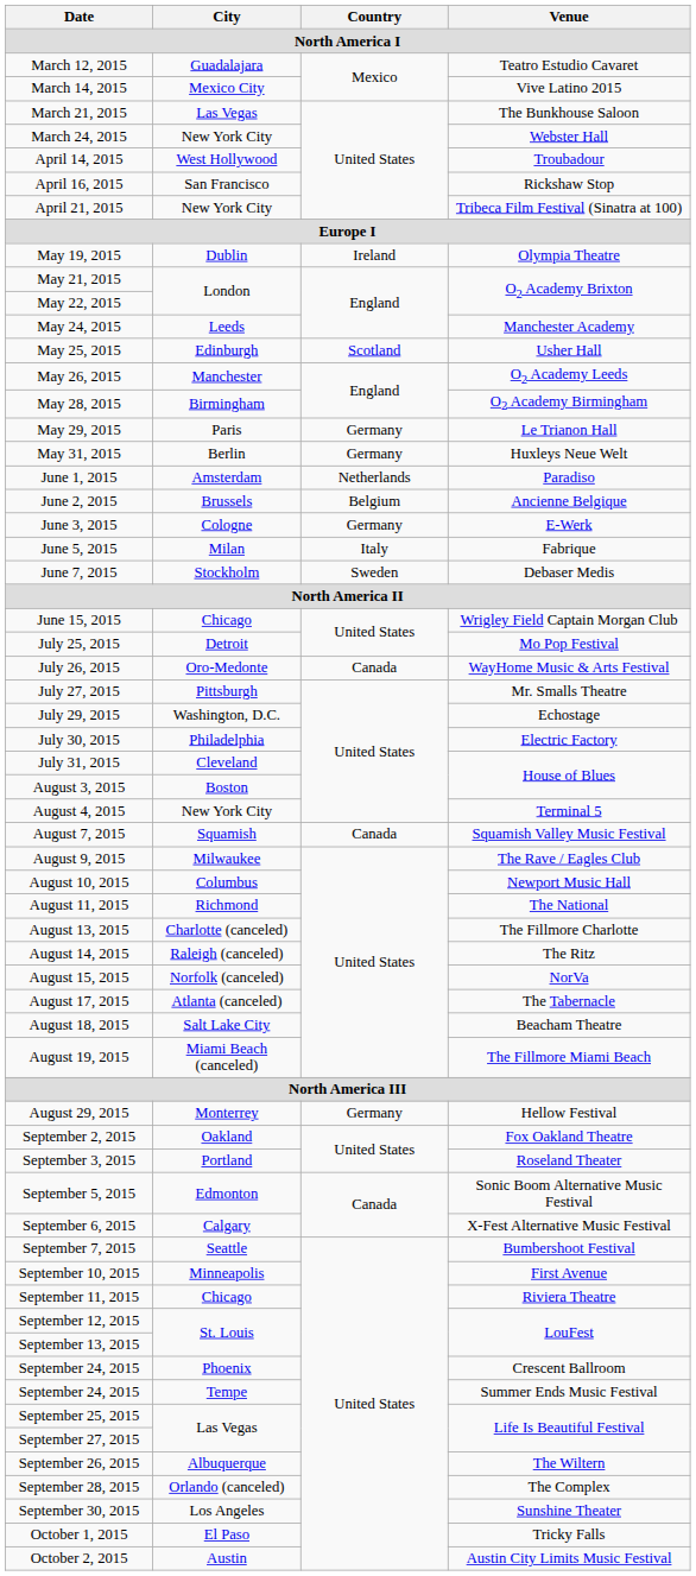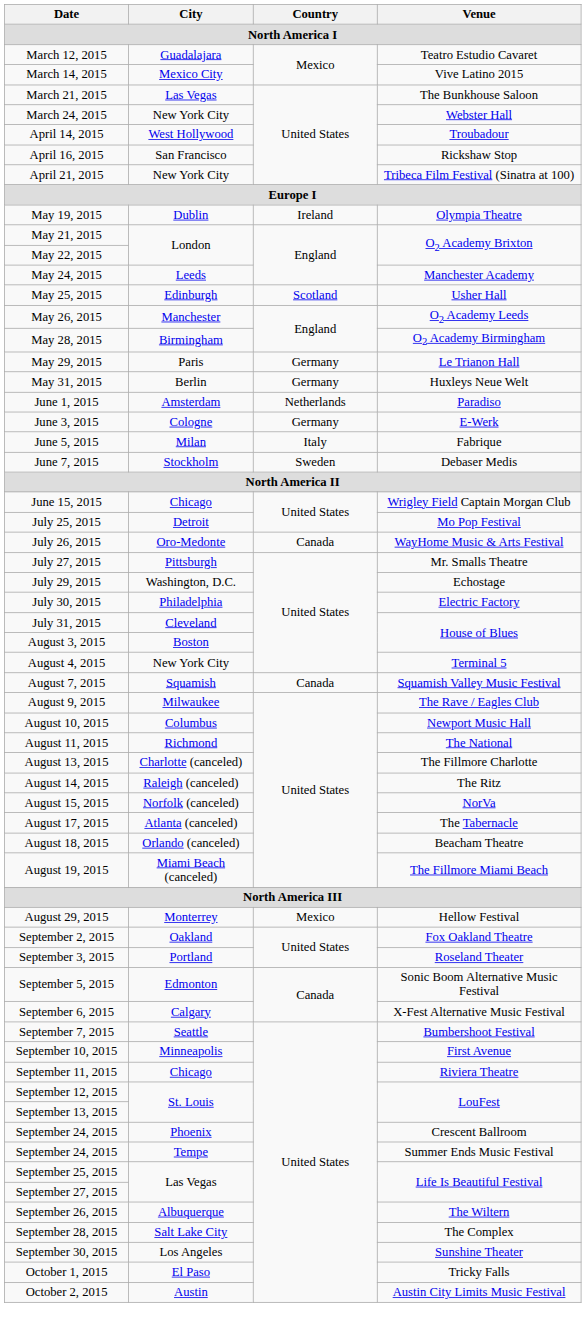 <table class="wikitable" style="text-align:center;">
 <tr>
 <th width="150">Date</th>
 <th width="150">City</th>
 <th width="150">Country</th>
 <th width="250">Venue</th>
 </tr>
 <tr bgcolor="#DDDDDD">
 <td colspan=4><strong>North America I</strong></td>
 </tr>
 <tr>
 <td>March 12, 2015</td>
 <td><a href='#'>Guadalajara</a></td>
 <td rowspan="2">Mexico</td>
 <td>Teatro Estudio Cavaret</td>
 </tr>
 <tr>
 <td>March 14, 2015</td>
 <td><a href='#'>Mexico City</a></td>
 <td>Vive Latino 2015</td>
 </tr>
 <tr>
 <td>March 21, 2015</td>
 <td><a href='#'>Las Vegas</a></td>
 <td rowspan="5">United States</td>
 <td>The Bunkhouse Saloon</td>
 </tr>
 <tr>
 <td>March 24, 2015</td>
 <td>New York City</td>
 <td><a href='#'>Webster Hall</a></td>
 </tr>
 <tr>
 <td>April 14, 2015</td>
 <td><a href='#'>West Hollywood</a></td>
 <td><a href='#'>Troubadour</a></td>
 </tr>
 <tr>
 <td>April 16, 2015</td>
 <td>San Francisco</td>
 <td>Rickshaw Stop</td>
 </tr>
 <tr>
 <td>April 21, 2015</td>
 <td>New York City</td>
 <td><a href='#'>Tribeca Film Festival</a> (Sinatra at 100)</td>
 </tr>
 <tr bgcolor="#DDDDDD">
 <td colspan=4><strong>Europe I</strong></td>
 </tr>
 <tr>
 <td>May 19, 2015</td>
 <td><a href='#'>Dublin</a></td>
 <td>Ireland</td>
 <td><a href='#'>Olympia Theatre</a></td>
 </tr>
 <tr>
 <td>May 21, 2015</td>
 <td rowspan="2">London</td>
 <td rowspan="3">England</td>
 <td rowspan="2"><a href='#'>O<sub>2</sub> Academy Brixton</a></td>
 </tr>
 <tr>
 <td>May 22, 2015 </td>
 </tr>
 <tr>
 <td>May 24, 2015</td>
 <td><a href='#'>Leeds</a></td>
 <td><a href='#'>Manchester Academy</a></td>
 </tr>
 <tr>
 <td>May 25, 2015</td>
 <td><a href='#'>Edinburgh</a></td>
 <td><a href='#'>Scotland</a></td>
 <td><a href='#'>Usher Hall</a></td>
 </tr>
 <tr>
 <td>May 26, 2015</td>
 <td><a href='#'>Manchester</a></td>
 <td rowspan="2">England</td>
 <td><a href='#'>O<sub>2</sub> Academy Leeds</a></td>
 </tr>
 <tr>
 <td>May 28, 2015</td>
 <td><a href='#'>Birmingham</a></td>
 <td><a href='#'>O<sub>2</sub> Academy Birmingham</a></td>
 </tr>
 <tr>
 <td>May 29, 2015</td>
 <td>Paris</td>
 <td>Germany</td>
 <td><a href='#'>Le Trianon Hall</a></td>
 </tr>
 <tr>
 <td>May 31, 2015</td>
 <td>Berlin</td>
 <td>Germany</td>
 <td>Huxleys Neue Welt</td>
 </tr>
 <tr>
 <td>June 1, 2015</td>
 <td><a href='#'>Amsterdam</a></td>
 <td>Netherlands</td>
 <td><a href='#'>Paradiso</a></td>
-</tr>
-<tr>
-<td>June 2, 2015</td>
-<td><a href='#'>Brussels</a></td>
-<td>Belgium</td>
-<td><a href='#'>Ancienne Belgique</a></td>
 </tr>
 <tr>
 <td>June 3, 2015</td>
 <td><a href='#'>Cologne</a></td>
 <td>Germany</td>
 <td><a href='#'>E-Werk</a></td>
 </tr>
 <tr>
 <td>June 5, 2015</td>
 <td><a href='#'>Milan</a></td>
 <td>Italy</td>
 <td>Fabrique</td>
 </tr>
 <tr>
 <td>June 7, 2015</td>
 <td><a href='#'>Stockholm</a></td>
 <td>Sweden</td>
 <td>Debaser Medis</td>
 </tr>
 <tr bgcolor="#DDDDDD">
 <td colspan=4><strong>North America II</strong></td>
 </tr>
 <tr>
 <td>June 15, 2015</td>
 <td><a href='#'>Chicago</a></td>
 <td rowspan="2">United States</td>
 <td><a href='#'>Wrigley Field</a> Captain Morgan Club</td>
 </tr>
 <tr>
 <td>July 25, 2015</td>
 <td><a href='#'>Detroit</a></td>
 <td><a href='#'>Mo Pop Festival</a></td>
 </tr>
 <tr>
 <td>July 26, 2015</td>
 <td><a href='#'>Oro-Medonte</a></td>
 <td>Canada</td>
 <td><a href='#'>WayHome Music & Arts Festival</a></td>
 </tr>
 <tr>
 <td>July 27, 2015</td>
 <td><a href='#'>Pittsburgh</a></td>
 <td rowspan="6">United States</td>
 <td>Mr. Smalls Theatre</td>
 </tr>
 <tr>
 <td>July 29, 2015</td>
 <td>Washington, D.C.</td>
 <td>Echostage</td>
 </tr>
 <tr>
 <td>July 30, 2015</td>
 <td><a href='#'>Philadelphia</a></td>
 <td><a href='#'>Electric Factory</a></td>
 </tr>
 <tr>
 <td>July 31, 2015</td>
 <td><a href='#'>Cleveland</a></td>
 <td rowspan="2"><a href='#'>House of Blues</a></td>
 </tr>
 <tr>
 <td>August 3, 2015</td>
 <td><a href='#'>Boston</a></td>
 </tr>
 <tr>
 <td>August 4, 2015</td>
 <td>New York City</td>
 <td><a href='#'>Terminal 5</a></td>
 </tr>
 <tr>
 <td>August 7, 2015</td>
 <td><a href='#'>Squamish</a></td>
 <td>Canada</td>
 <td><a href='#'>Squamish Valley Music Festival</a></td>
 </tr>
 <tr>
 <td>August 9, 2015</td>
 <td><a href='#'>Milwaukee</a></td>
 <td rowspan="9">United States</td>
 <td><a href='#'>The Rave / Eagles Club</a></td>
 </tr>
 <tr>
 <td>August 10, 2015</td>
 <td><a href='#'>Columbus</a></td>
 <td><a href='#'>Newport Music Hall</a></td>
 </tr>
 <tr>
 <td>August 11, 2015</td>
 <td><a href='#'>Richmond</a></td>
 <td><a href='#'>The National</a></td>
 </tr>
 <tr>
 <td>August 13, 2015</td>
 <td><a href='#'>Charlotte</a> (canceled)</td>
 <td>The Fillmore Charlotte</td>
 </tr>
 <tr>
 <td>August 14, 2015</td>
 <td><a href='#'>Raleigh</a> (canceled)</td>
 <td>The Ritz</td>
 </tr>
 <tr>
 <td>August 15, 2015</td>
 <td><a href='#'>Norfolk</a> (canceled)</td>
 <td><a href='#'>NorVa</a></td>
 </tr>
 <tr>
 <td>August 17, 2015</td>
 <td><a href='#'>Atlanta</a> (canceled)</td>
 <td>The <a href='#'>Tabernacle</a></td>
 </tr>
 <tr>
 <td>August 18, 2015</td>
-<td><a href='#'>Salt Lake City</a></td>
+<td><a href='#'>Orlando</a> (canceled)</td>
 <td>Beacham Theatre</td>
 </tr>
 <tr>
 <td>August 19, 2015</td>
 <td><a href='#'>Miami Beach</a> (canceled)</td>
 <td><a href='#'>The Fillmore Miami Beach</a></td>
 </tr>
 <tr bgcolor="#DDDDDD">
 <td colspan=4 align=center><strong>North America III</strong></td>
 </tr>
 <tr>
 <td>August 29, 2015</td>
 <td><a href='#'>Monterrey</a></td>
-<td>Germany</td>
+<td>Mexico</td>
 <td>Hellow Festival</td>
 </tr>
 <tr>
 <td>September 2, 2015</td>
 <td><a href='#'>Oakland</a></td>
 <td rowspan="2">United States</td>
 <td><a href='#'>Fox Oakland Theatre</a></td>
 </tr>
 <tr>
 <td>September 3, 2015</td>
 <td><a href='#'>Portland</a></td>
 <td><a href='#'>Roseland Theater</a></td>
 </tr>
 <tr>
 <td>September 5, 2015</td>
 <td><a href='#'>Edmonton</a></td>
 <td rowspan="2">Canada</td>
 <td>Sonic Boom Alternative Music Festival</td>
 </tr>
 <tr>
 <td>September 6, 2015</td>
 <td><a href='#'>Calgary</a></td>
 <td>X-Fest Alternative Music Festival</td>
 </tr>
 <tr>
 <td>September 7, 2015</td>
 <td><a href='#'>Seattle</a></td>
 <td rowspan="14">United States</td>
 <td><a href='#'>Bumbershoot Festival</a></td>
 </tr>
 <tr>
 <td>September 10, 2015</td>
 <td><a href='#'>Minneapolis</a></td>
 <td><a href='#'>First Avenue</a></td>
 </tr>
 <tr>
 <td>September 11, 2015</td>
 <td><a href='#'>Chicago</a></td>
 <td><a href='#'>Riviera Theatre</a></td>
 </tr>
 <tr>
 <td>September 12, 2015</td>
 <td rowspan="2"><a href='#'>St. Louis</a></td>
 <td rowspan="2"><a href='#'>LouFest</a></td>
 </tr>
 <tr>
 <td>September 13, 2015</td>
 </tr>
 <tr>
 <td>September 24, 2015</td>
 <td><a href='#'>Phoenix</a></td>
 <td>Crescent Ballroom</td>
 </tr>
 <tr>
 <td>September 24, 2015</td>
 <td><a href='#'>Tempe</a></td>
 <td>Summer Ends Music Festival</td>
 </tr>
 <tr>
 <td>September 25, 2015</td>
 <td rowspan="2">Las Vegas</td>
 <td rowspan="2"><a href='#'>Life Is Beautiful Festival</a></td>
 </tr>
 <tr>
 <td>September 27, 2015</td>
 </tr>
 <tr>
 <td>September 26, 2015</td>
 <td><a href='#'>Albuquerque</a></td>
 <td><a href='#'>The Wiltern</a></td>
 </tr>
 <tr>
 <td>September 28, 2015</td>
-<td><a href='#'>Orlando</a> (canceled)</td>
+<td><a href='#'>Salt Lake City</a></td>
 <td>The Complex</td>
 </tr>
 <tr>
 <td>September 30, 2015</td>
 <td>Los Angeles</td>
 <td><a href='#'>Sunshine Theater</a></td>
 </tr>
 <tr>
 <td>October 1, 2015</td>
 <td><a href='#'>El Paso</a></td>
 <td>Tricky Falls</td>
 </tr>
 <tr>
 <td>October 2, 2015</td>
 <td><a href='#'>Austin</a></td>
 <td><a href='#'>Austin City Limits Music Festival</a></td>
 </tr>
 </table>
